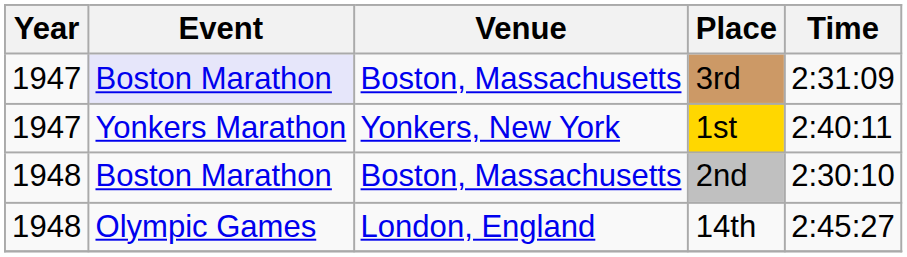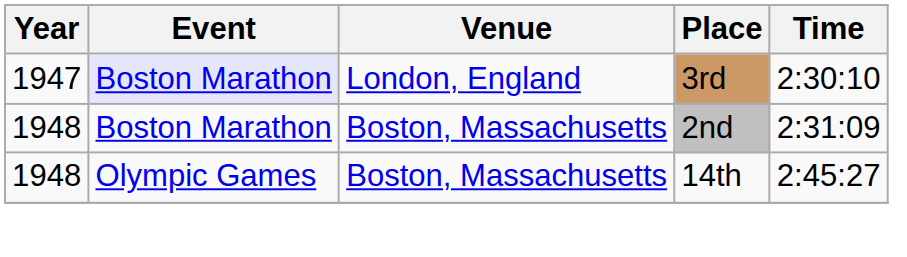 <table class="wikitable">
 <tr>
 <th>Year</th>
 <th>Event</th>
 <th>Venue</th>
 <th>Place</th>
 <th>Time</th>
 </tr>
 <tr>
 <td align=center>1947</td>
 <td style="background: lavender;"><a href='#'>Boston Marathon</a></td>
-<td><a href='#'>Boston, Massachusetts</a></td>
+<td><a href='#'>London, England</a></td>
 <td bgcolor=cc9966>3rd</td>
-<td>2:31:09</td>
-</tr>
-<tr>
-<td align=center>1947</td>
-<td><a href='#'>Yonkers Marathon</a></td>
-<td><a href='#'>Yonkers, New York</a></td>
-<td bgcolor=gold>1st</td>
-<td>2:40:11</td>
+<td>2:30:10</td>
 </tr>
 <tr>
 <td align=center>1948</td>
 <td><a href='#'>Boston Marathon</a></td>
 <td><a href='#'>Boston, Massachusetts</a></td>
 <td bgcolor=silver>2nd</td>
-<td>2:30:10</td>
+<td>2:31:09</td>
 </tr>
 <tr>
 <td align=center>1948</td>
 <td><a href='#'>Olympic Games</a></td>
-<td><a href='#'>London, England</a></td>
+<td><a href='#'>Boston, Massachusetts</a></td>
 <td>14th</td>
 <td>2:45:27</td>
 </tr>
 <tr>
 </tr>
 </table>
